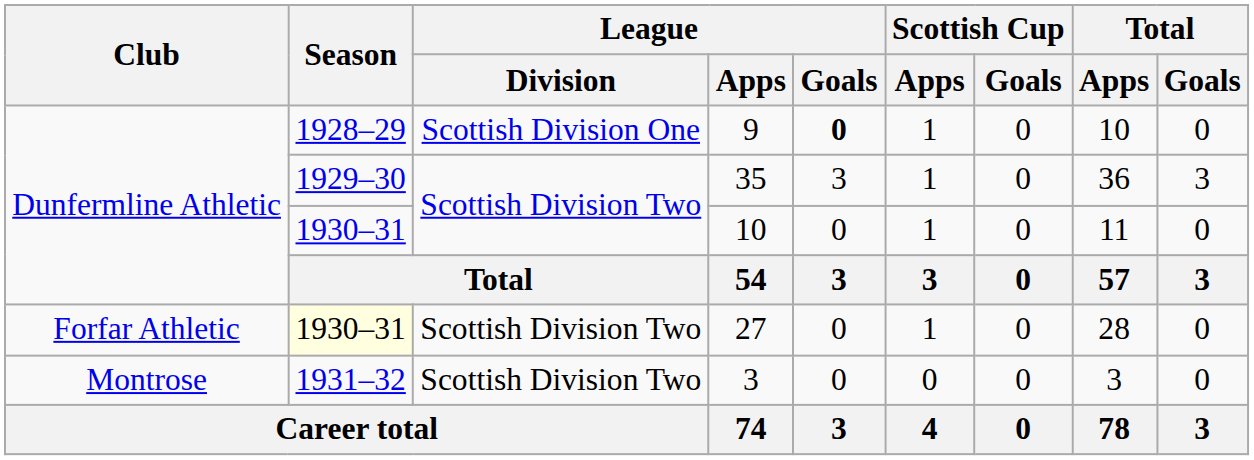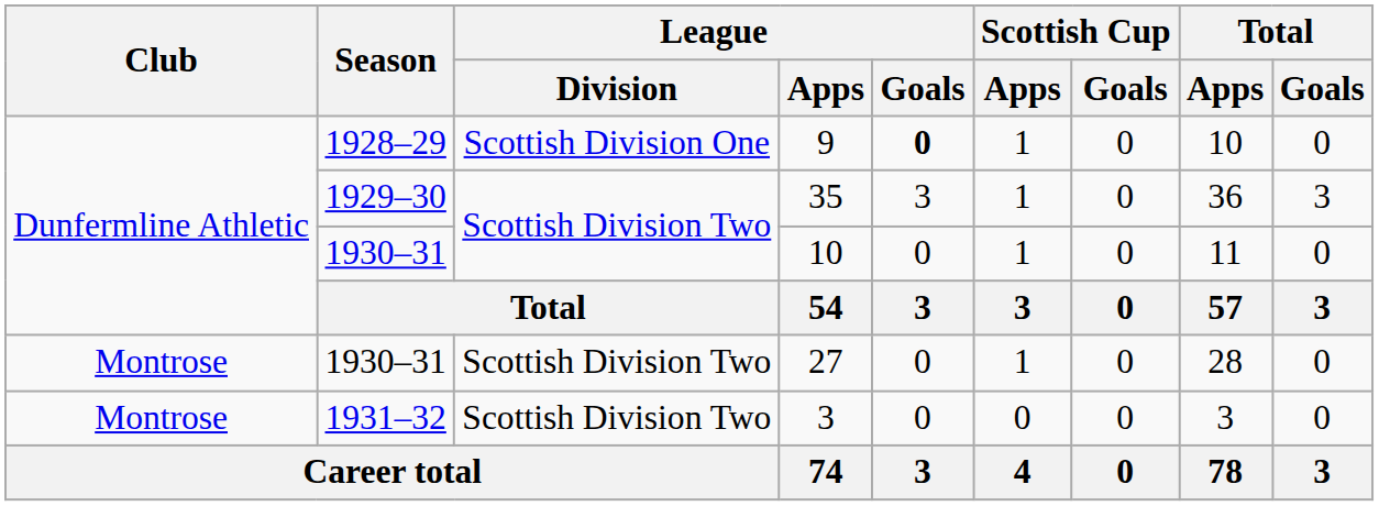 <table class="wikitable" style="text-align: center;">
 <tr>
 <th rowspan="2">Club</th>
 <th rowspan="2">Season</th>
 <th colspan="3">League</th>
 <th colspan="2">Scottish Cup</th>
 <th colspan="2">Total</th>
 </tr>
 <tr>
 <th>Division</th>
 <th>Apps</th>
 <th>Goals</th>
 <th>Apps</th>
 <th>Goals</th>
 <th>Apps</th>
 <th>Goals</th>
 </tr>
 <tr>
 <td rowspan="4"><a href='#'>Dunfermline Athletic</a></td>
 <td><a href='#'>1928–29</a></td>
 <td><a href='#'>Scottish Division One</a></td>
 <td>9</td>
 <td><strong>0</strong></td>
 <td>1</td>
 <td>0</td>
 <td>10</td>
 <td>0</td>
 </tr>
 <tr>
 <td><a href='#'>1929–30</a></td>
 <td rowspan="2"><a href='#'>Scottish Division Two</a></td>
 <td>35</td>
 <td>3</td>
 <td>1</td>
 <td>0</td>
 <td>36</td>
 <td>3</td>
 </tr>
 <tr>
 <td><a href='#'>1930–31</a></td>
 <td>10</td>
 <td>0</td>
 <td>1</td>
 <td>0</td>
 <td>11</td>
 <td>0</td>
 </tr>
 <tr>
 <th colspan="2">Total</th>
 <th>54</th>
 <th>3</th>
 <th>3</th>
 <th>0</th>
 <th>57</th>
 <th>3</th>
 </tr>
 <tr>
-<td><a href='#'>Forfar Athletic</a></td>
-<td style="background: lightyellow;">1930–31</td>
+<td><a href='#'>Montrose</a></td>
+<td>1930–31</td>
 <td>Scottish Division Two</td>
 <td>27</td>
 <td>0</td>
 <td>1</td>
 <td>0</td>
 <td>28</td>
 <td>0</td>
 </tr>
 <tr>
 <td><a href='#'>Montrose</a></td>
 <td><a href='#'>1931–32</a></td>
 <td>Scottish Division Two</td>
 <td>3</td>
 <td>0</td>
 <td>0</td>
 <td>0</td>
 <td>3</td>
 <td>0</td>
 </tr>
 <tr>
 <th colspan="3">Career total</th>
 <th>74</th>
 <th>3</th>
 <th>4</th>
 <th>0</th>
 <th>78</th>
 <th>3</th>
 </tr>
 </table>
